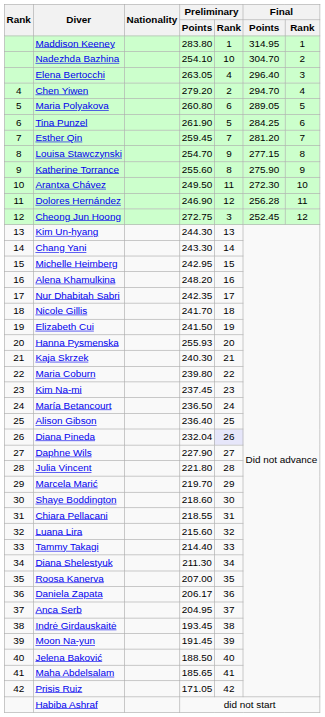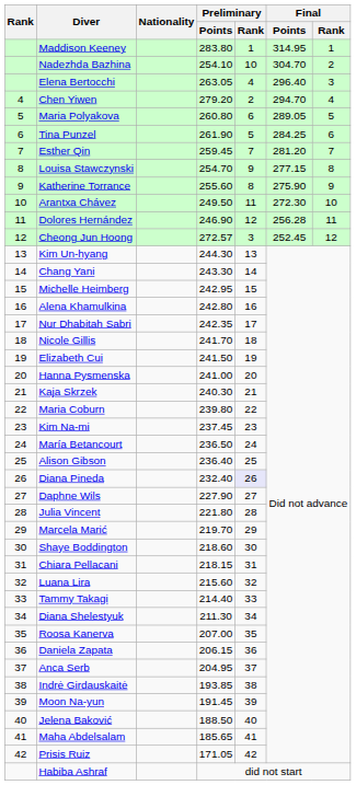 <table class="wikitable sortable" style="text-align:center">
 <tr>
 <th rowspan=2>Rank</th>
 <th rowspan=2>Diver</th>
 <th rowspan=2>Nationality</th>
 <th colspan=2>Preliminary</th>
 <th colspan=2>Final</th>
 </tr>
 <tr>
 <th>Points</th>
 <th>Rank</th>
 <th>Points</th>
 <th>Rank</th>
 </tr>
 <tr bgcolor=ccffcc>
 <td></td>
 <td align=left><a href='#'>Maddison Keeney</a></td>
 <td align=left></td>
 <td>283.80</td>
 <td>1</td>
 <td>314.95</td>
 <td>1</td>
 </tr>
 <tr bgcolor=ccffcc>
 <td></td>
 <td align=left><a href='#'>Nadezhda Bazhina</a></td>
 <td align=left></td>
 <td>254.10</td>
 <td>10</td>
 <td>304.70</td>
 <td>2</td>
 </tr>
 <tr bgcolor=ccffcc>
 <td></td>
 <td align=left><a href='#'>Elena Bertocchi</a></td>
 <td align=left></td>
 <td>263.05</td>
 <td>4</td>
 <td>296.40</td>
 <td>3</td>
 </tr>
 <tr bgcolor=ccffcc>
 <td>4</td>
 <td align=left><a href='#'>Chen Yiwen</a></td>
 <td align=left></td>
 <td>279.20</td>
 <td>2</td>
 <td>294.70</td>
 <td>4</td>
 </tr>
 <tr bgcolor=ccffcc>
 <td>5</td>
 <td align=left><a href='#'>Maria Polyakova</a></td>
 <td align=left></td>
 <td>260.80</td>
 <td>6</td>
 <td>289.05</td>
 <td>5</td>
 </tr>
 <tr bgcolor=ccffcc>
 <td>6</td>
 <td align=left><a href='#'>Tina Punzel</a></td>
 <td align=left></td>
 <td>261.90</td>
 <td>5</td>
 <td>284.25</td>
 <td>6</td>
 </tr>
 <tr bgcolor=ccffcc>
 <td>7</td>
 <td align=left><a href='#'>Esther Qin</a></td>
 <td align=left></td>
 <td>259.45</td>
 <td>7</td>
 <td>281.20</td>
 <td>7</td>
 </tr>
 <tr bgcolor=ccffcc>
 <td>8</td>
 <td align=left><a href='#'>Louisa Stawczynski</a></td>
 <td align=left></td>
 <td>254.70</td>
 <td>9</td>
 <td>277.15</td>
 <td>8</td>
 </tr>
 <tr bgcolor=ccffcc>
 <td>9</td>
 <td align=left><a href='#'>Katherine Torrance</a></td>
 <td align=left></td>
 <td>255.60</td>
 <td>8</td>
 <td>275.90</td>
 <td>9</td>
 </tr>
 <tr bgcolor=ccffcc>
 <td>10</td>
 <td align=left><a href='#'>Arantxa Chávez</a></td>
 <td align=left></td>
 <td>249.50</td>
 <td>11</td>
 <td>272.30</td>
 <td>10</td>
 </tr>
 <tr bgcolor=ccffcc>
 <td>11</td>
 <td align=left><a href='#'>Dolores Hernández</a></td>
 <td align=left></td>
 <td>246.90</td>
 <td>12</td>
 <td>256.28</td>
 <td>11</td>
 </tr>
 <tr bgcolor=ccffcc>
 <td>12</td>
 <td align=left><a href='#'>Cheong Jun Hoong</a></td>
 <td align=left></td>
-<td>272.75</td>
+<td>272.57</td>
 <td>3</td>
 <td>252.45</td>
 <td>12</td>
 </tr>
 <tr>
 <td>13</td>
 <td align=left><a href='#'>Kim Un-hyang</a></td>
 <td align=left></td>
 <td>244.30</td>
 <td>13</td>
 <td colspan=2 rowspan=30>Did not advance</td>
 </tr>
 <tr>
 <td>14</td>
 <td align=left><a href='#'>Chang Yani</a></td>
 <td align=left></td>
 <td>243.30</td>
 <td>14</td>
 </tr>
 <tr>
 <td>15</td>
 <td align=left><a href='#'>Michelle Heimberg</a></td>
 <td align=left></td>
 <td>242.95</td>
 <td>15</td>
 </tr>
 <tr>
 <td>16</td>
 <td align=left><a href='#'>Alena Khamulkina</a></td>
 <td align=left></td>
-<td>248.20</td>
+<td>242.80</td>
 <td>16</td>
 </tr>
 <tr>
 <td>17</td>
 <td align=left><a href='#'>Nur Dhabitah Sabri</a></td>
 <td align=left></td>
 <td>242.35</td>
 <td>17</td>
 </tr>
 <tr>
 <td>18</td>
 <td align=left><a href='#'>Nicole Gillis</a></td>
 <td align=left></td>
 <td>241.70</td>
 <td>18</td>
 </tr>
 <tr>
 <td>19</td>
 <td align=left><a href='#'>Elizabeth Cui</a></td>
 <td align=left></td>
 <td>241.50</td>
 <td>19</td>
 </tr>
 <tr>
 <td>20</td>
 <td align=left><a href='#'>Hanna Pysmenska</a></td>
 <td align=left></td>
-<td>255.93</td>
+<td>241.00</td>
 <td>20</td>
 </tr>
 <tr>
 <td>21</td>
 <td align=left><a href='#'>Kaja Skrzek</a></td>
 <td align=left></td>
 <td>240.30</td>
 <td>21</td>
 </tr>
 <tr>
 <td>22</td>
 <td align=left><a href='#'>Maria Coburn</a></td>
 <td align=left></td>
 <td>239.80</td>
 <td>22</td>
 </tr>
 <tr>
 <td>23</td>
 <td align=left><a href='#'>Kim Na-mi</a></td>
 <td align=left></td>
 <td>237.45</td>
 <td>23</td>
 </tr>
 <tr>
 <td>24</td>
 <td align=left><a href='#'>María Betancourt</a></td>
 <td align=left></td>
 <td>236.50</td>
 <td>24</td>
 </tr>
 <tr>
 <td>25</td>
 <td align=left><a href='#'>Alison Gibson</a></td>
 <td align=left></td>
 <td>236.40</td>
 <td>25</td>
 </tr>
 <tr>
 <td>26</td>
 <td align=left><a href='#'>Diana Pineda</a></td>
 <td align=left></td>
-<td>232.04</td>
+<td>232.40</td>
 <td style="background: lavender;">26</td>
 </tr>
 <tr>
 <td>27</td>
 <td align=left><a href='#'>Daphne Wils</a></td>
 <td align=left></td>
 <td>227.90</td>
 <td>27</td>
 </tr>
 <tr>
 <td>28</td>
 <td align=left><a href='#'>Julia Vincent</a></td>
 <td align=left></td>
 <td>221.80</td>
 <td>28</td>
 </tr>
 <tr>
 <td>29</td>
 <td align=left><a href='#'>Marcela Marić</a></td>
 <td align=left></td>
 <td>219.70</td>
 <td>29</td>
 </tr>
 <tr>
 <td>30</td>
 <td align=left><a href='#'>Shaye Boddington</a></td>
 <td align=left></td>
 <td>218.60</td>
 <td>30</td>
 </tr>
 <tr>
 <td>31</td>
 <td align=left><a href='#'>Chiara Pellacani</a></td>
 <td align=left></td>
-<td>218.55</td>
+<td>218.15</td>
 <td>31</td>
 </tr>
 <tr>
 <td>32</td>
 <td align=left><a href='#'>Luana Lira</a></td>
 <td align=left></td>
 <td>215.60</td>
 <td>32</td>
 </tr>
 <tr>
 <td>33</td>
 <td align=left><a href='#'>Tammy Takagi</a></td>
 <td align=left></td>
 <td>214.40</td>
 <td>33</td>
 </tr>
 <tr>
 <td>34</td>
 <td align=left><a href='#'>Diana Shelestyuk</a></td>
 <td align=left></td>
 <td>211.30</td>
 <td>34</td>
 </tr>
 <tr>
 <td>35</td>
 <td align=left><a href='#'>Roosa Kanerva</a></td>
 <td align=left></td>
 <td>207.00</td>
 <td>35</td>
 </tr>
 <tr>
 <td>36</td>
 <td align=left><a href='#'>Daniela Zapata</a></td>
 <td align=left></td>
-<td>206.17</td>
+<td>206.15</td>
 <td>36</td>
 </tr>
 <tr>
 <td>37</td>
 <td align=left><a href='#'>Anca Serb</a></td>
 <td align=left></td>
 <td>204.95</td>
 <td>37</td>
 </tr>
 <tr>
 <td>38</td>
 <td align=left><a href='#'>Indrė Girdauskaitė</a></td>
 <td align=left></td>
-<td>193.45</td>
+<td>193.85</td>
 <td>38</td>
 </tr>
 <tr>
 <td>39</td>
 <td align=left><a href='#'>Moon Na-yun</a></td>
 <td align=left></td>
 <td>191.45</td>
 <td>39</td>
 </tr>
 <tr>
 <td>40</td>
 <td align=left><a href='#'>Jelena Baković</a></td>
 <td align=left></td>
 <td>188.50</td>
 <td>40</td>
 </tr>
 <tr>
 <td>41</td>
 <td align=left><a href='#'>Maha Abdelsalam</a></td>
 <td align=left></td>
 <td>185.65</td>
 <td>41</td>
 </tr>
 <tr>
 <td>42</td>
 <td align=left><a href='#'>Prisis Ruiz</a></td>
 <td align=left></td>
 <td>171.05</td>
 <td>42</td>
 </tr>
 <tr>
 <td></td>
 <td align=left><a href='#'>Habiba Ashraf</a></td>
 <td align=left></td>
 <td colspan=4>did not start</td>
 </tr>
 </table>
